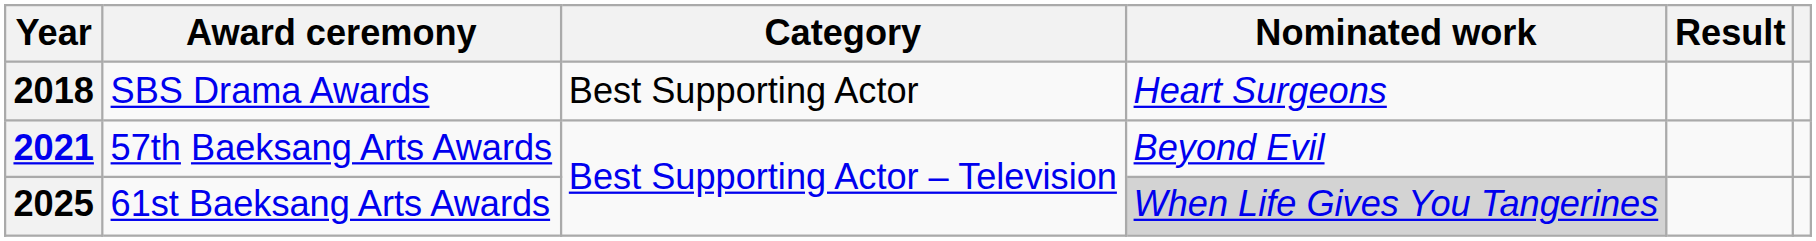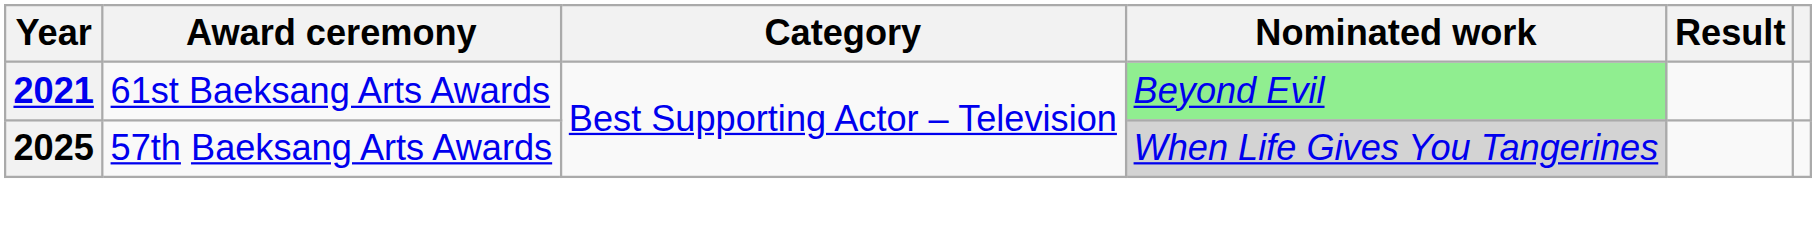 <table class="wikitable plainrowheaders sortable">
 <tr>
 <th>Year</th>
 <th>Award ceremony</th>
 <th>Category</th>
 <th>Nominated work</th>
 <th>Result</th>
 <th></th>
 </tr>
 <tr>
-<th scope="row">2018</th>
-<td><a href='#'>SBS Drama Awards</a></td>
-<td>Best Supporting Actor</td>
-<td><em><a href='#'>Heart Surgeons</a></em></td>
-<td></td>
-<td></td>
-</tr>
-<tr>
 <th scope="row"><a href='#'>2021</a></th>
-<td><a href='#'>57th</a> <a href='#'>Baeksang Arts Awards</a></td>
+<td><a href='#'>61st Baeksang Arts Awards</a></td>
 <td rowspan="2"><a href='#'>Best Supporting Actor – Television</a></td>
-<td><em><a href='#'>Beyond Evil</a></em></td>
+<td style="background: lightgreen;"><em><a href='#'>Beyond Evil</a></em></td>
 <td></td>
 <td></td>
 </tr>
 <tr>
 <th scope="row">2025</th>
-<td><a href='#'>61st Baeksang Arts Awards</a></td>
+<td><a href='#'>57th</a> <a href='#'>Baeksang Arts Awards</a></td>
 <td style="background: lightgrey;"><em><a href='#'>When Life Gives You Tangerines</a></em></td>
 <td></td>
 <td></td>
 </tr>
 </table>
